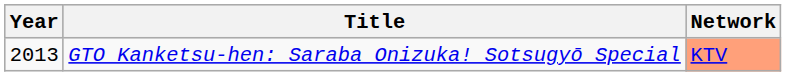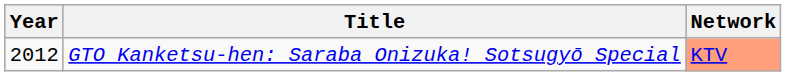 <table class="wikitable">
 <tr>
 <th>Year</th>
 <th>Title</th>
 <th>Network</th>
 </tr>
 <tr>
-<td>2013</td>
+<td>2012</td>
 <td><em><a href='#'>GTO Kanketsu-hen: Saraba Onizuka! Sotsugyō Special</a></em></td>
 <td style="background: lightsalmon;"><a href='#'>KTV</a></td>
 </tr>
 </table>
